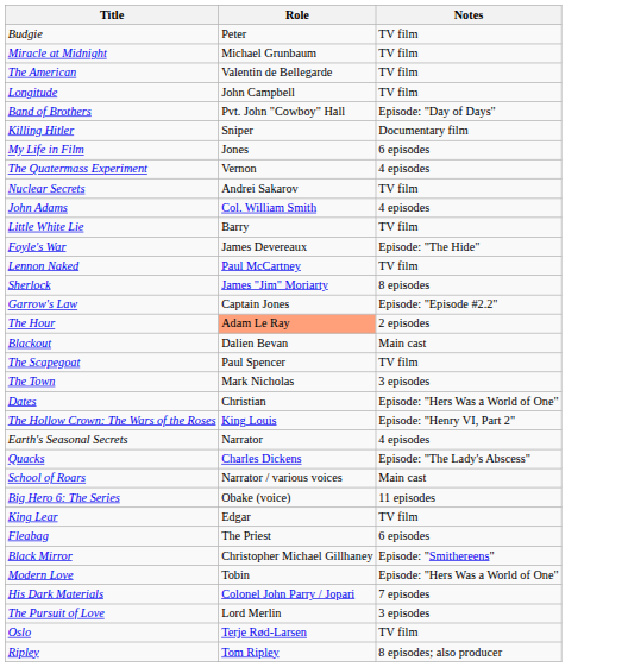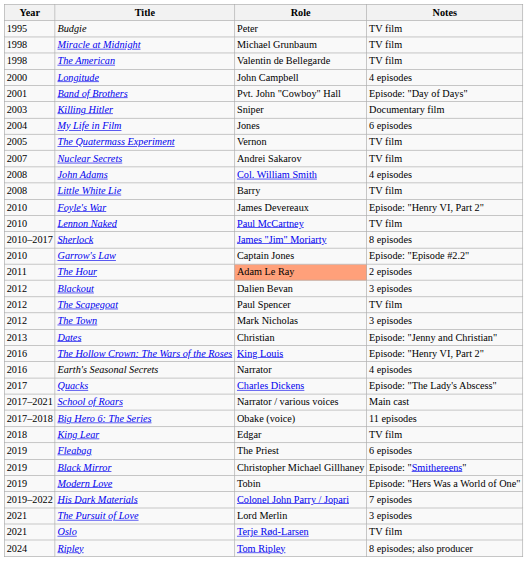 <table class="wikitable">
 <tr>
+<th>Year</th>
 <th>Title</th>
 <th>Role</th>
 <th>Notes</th>
 </tr>
 <tr>
+<td>1995</td>
 <td><em>Budgie</em></td>
 <td>Peter</td>
 <td>TV film</td>
 </tr>
 <tr>
+<td>1998</td>
 <td><em><a href='#'>Miracle at Midnight</a></em></td>
 <td>Michael Grunbaum</td>
 <td>TV film</td>
 </tr>
 <tr>
+<td>1998</td>
 <td><em><a href='#'>The American</a></em></td>
 <td>Valentin de Bellegarde</td>
 <td>TV film</td>
 </tr>
 <tr>
+<td>2000</td>
 <td><em><a href='#'>Longitude</a></em></td>
 <td>John Campbell</td>
-<td>TV film</td>
+<td>4 episodes</td>
 </tr>
 <tr>
+<td>2001</td>
 <td><em><a href='#'>Band of Brothers</a></em></td>
 <td>Pvt. John "Cowboy" Hall</td>
 <td>Episode: "Day of Days"</td>
 </tr>
 <tr>
+<td>2003</td>
 <td><em><a href='#'>Killing Hitler</a></em></td>
 <td>Sniper</td>
 <td>Documentary film</td>
 </tr>
 <tr>
+<td>2004</td>
 <td><em><a href='#'>My Life in Film</a></em></td>
 <td>Jones</td>
 <td>6 episodes</td>
 </tr>
 <tr>
+<td>2005</td>
 <td><em><a href='#'>The Quatermass Experiment</a></em></td>
 <td>Vernon</td>
-<td>4 episodes</td>
+<td>TV film</td>
 </tr>
 <tr>
+<td>2007</td>
 <td><em><a href='#'>Nuclear Secrets</a></em></td>
 <td>Andrei Sakarov</td>
 <td>TV film</td>
 </tr>
 <tr>
+<td>2008</td>
 <td><em><a href='#'>John Adams</a></em></td>
 <td><a href='#'>Col. William Smith</a></td>
 <td>4 episodes</td>
 </tr>
 <tr>
+<td>2008</td>
 <td><em><a href='#'>Little White Lie</a></em></td>
 <td>Barry</td>
 <td>TV film</td>
 </tr>
 <tr>
+<td>2010</td>
 <td><em><a href='#'>Foyle's War</a></em></td>
 <td>James Devereaux</td>
-<td>Episode: "The Hide"</td>
+<td>Episode: "Henry VI, Part 2"</td>
 </tr>
 <tr>
+<td>2010</td>
 <td><em><a href='#'>Lennon Naked</a></em></td>
 <td><a href='#'>Paul McCartney</a></td>
 <td>TV film</td>
 </tr>
 <tr>
+<td>2010–2017</td>
 <td><em><a href='#'>Sherlock</a></em></td>
 <td><a href='#'>James "Jim" Moriarty</a></td>
 <td>8 episodes</td>
 </tr>
 <tr>
+<td>2010</td>
 <td><em><a href='#'>Garrow's Law</a></em></td>
 <td>Captain Jones</td>
 <td>Episode: "Episode #2.2"</td>
 </tr>
 <tr>
+<td>2011</td>
 <td><em><a href='#'>The Hour</a></em></td>
 <td style="background: lightsalmon;">Adam Le Ray</td>
 <td>2 episodes</td>
 </tr>
 <tr>
+<td>2012</td>
 <td><em><a href='#'>Blackout</a></em></td>
 <td>Dalien Bevan</td>
-<td>Main cast</td>
+<td>3 episodes</td>
 </tr>
 <tr>
+<td>2012</td>
 <td><em><a href='#'>The Scapegoat</a></em></td>
 <td>Paul Spencer</td>
 <td>TV film</td>
 </tr>
 <tr>
+<td>2012</td>
 <td><em><a href='#'>The Town</a></em></td>
 <td>Mark Nicholas</td>
 <td>3 episodes</td>
 </tr>
 <tr>
+<td>2013</td>
 <td><em><a href='#'>Dates</a></em></td>
 <td>Christian</td>
-<td>Episode: "Hers Was a World of One"</td>
+<td>Episode: "Jenny and Christian"</td>
 </tr>
 <tr>
+<td>2016</td>
 <td><em><a href='#'>The Hollow Crown: The Wars of the Roses</a></em></td>
 <td><a href='#'>King Louis</a></td>
 <td>Episode: "Henry VI, Part 2"</td>
 </tr>
 <tr>
+<td>2016</td>
 <td><em>Earth's Seasonal Secrets</em></td>
 <td>Narrator</td>
 <td>4 episodes</td>
 </tr>
 <tr>
+<td>2017</td>
 <td><em><a href='#'>Quacks</a></em></td>
 <td><a href='#'>Charles Dickens</a></td>
 <td>Episode: "The Lady's Abscess"</td>
 </tr>
 <tr>
+<td>2017–2021</td>
 <td><em><a href='#'>School of Roars</a></em></td>
 <td>Narrator / various voices</td>
 <td>Main cast</td>
 </tr>
 <tr>
+<td>2017–2018</td>
 <td><em><a href='#'>Big Hero 6: The Series</a></em></td>
 <td>Obake (voice)</td>
 <td>11 episodes</td>
 </tr>
 <tr>
+<td>2018</td>
 <td><em><a href='#'>King Lear</a></em></td>
 <td>Edgar</td>
 <td>TV film</td>
 </tr>
 <tr>
+<td>2019</td>
 <td><em><a href='#'>Fleabag</a></em></td>
 <td>The Priest</td>
 <td>6 episodes</td>
 </tr>
 <tr>
+<td>2019</td>
 <td><em><a href='#'>Black Mirror</a></em></td>
 <td>Christopher Michael Gillhaney</td>
 <td>Episode: "<a href='#'>Smithereens</a>"</td>
 </tr>
 <tr>
+<td>2019</td>
 <td><em><a href='#'>Modern Love</a></em></td>
 <td>Tobin</td>
 <td>Episode: "Hers Was a World of One"</td>
 </tr>
 <tr>
+<td>2019–2022</td>
 <td><em><a href='#'>His Dark Materials</a></em></td>
 <td><a href='#'>Colonel John Parry / Jopari</a></td>
 <td>7 episodes</td>
 </tr>
 <tr>
+<td>2021</td>
 <td><em><a href='#'>The Pursuit of Love</a></em></td>
 <td>Lord Merlin</td>
 <td>3 episodes</td>
 </tr>
 <tr>
+<td>2021</td>
 <td><em><a href='#'>Oslo</a></em></td>
 <td><a href='#'>Terje Rød-Larsen</a></td>
 <td>TV film</td>
 </tr>
 <tr>
+<td>2024</td>
 <td><em><a href='#'>Ripley</a></em></td>
 <td><a href='#'>Tom Ripley</a></td>
 <td>8 episodes; also producer</td>
 </tr>
 </table>
